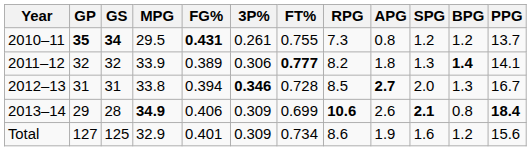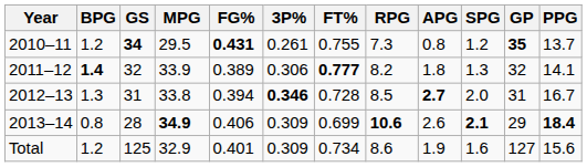 <table class="wikitable">
 <tr>
 <th>Year</th>
-<th>GP</th>
+<th>BPG</th>
 <th>GS</th>
 <th> MPG </th>
 <th> FG% </th>
 <th> 3P% </th>
 <th> FT% </th>
 <th> RPG </th>
 <th>APG</th>
 <th>SPG</th>
-<th>BPG</th>
+<th>GP</th>
 <th>PPG</th>
 </tr>
 <tr>
 <td>2010–11</td>
-<td><strong>35</strong></td>
+<td>1.2</td>
 <td><strong>34</strong></td>
 <td>29.5</td>
 <td><strong>0.431</strong></td>
 <td>0.261</td>
 <td>0.755</td>
 <td>7.3</td>
 <td>0.8</td>
 <td>1.2</td>
-<td>1.2</td>
+<td><strong>35</strong></td>
 <td>13.7</td>
 </tr>
 <tr>
 <td>2011–12</td>
-<td>32</td>
+<td><strong>1.4</strong></td>
 <td>32</td>
 <td>33.9</td>
 <td>0.389</td>
 <td>0.306</td>
 <td><strong>0.777</strong></td>
 <td>8.2</td>
 <td>1.8</td>
 <td>1.3</td>
-<td><strong>1.4</strong></td>
+<td>32</td>
 <td>14.1</td>
 </tr>
 <tr>
 <td>2012–13</td>
-<td>31</td>
+<td>1.3</td>
 <td>31</td>
 <td>33.8</td>
 <td>0.394</td>
 <td><strong>0.346</strong></td>
 <td>0.728</td>
 <td>8.5</td>
 <td><strong>2.7</strong></td>
 <td>2.0</td>
-<td>1.3</td>
+<td>31</td>
 <td>16.7</td>
 </tr>
 <tr>
 <td>2013–14</td>
-<td>29</td>
+<td>0.8</td>
 <td>28</td>
 <td><strong>34.9</strong></td>
 <td>0.406</td>
 <td>0.309</td>
 <td>0.699</td>
 <td><strong>10.6</strong></td>
 <td>2.6</td>
 <td><strong>2.1</strong></td>
-<td>0.8</td>
+<td>29</td>
 <td><strong>18.4</strong></td>
 </tr>
 <tr>
 <td>Total</td>
-<td>127</td>
+<td>1.2</td>
 <td>125</td>
 <td>32.9</td>
 <td>0.401</td>
 <td>0.309</td>
 <td>0.734</td>
 <td>8.6</td>
 <td>1.9</td>
 <td>1.6</td>
-<td>1.2</td>
+<td>127</td>
 <td>15.6</td>
 </tr>
 </table>
